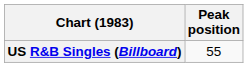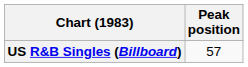 <table Class = "wikitable plainrowheaders" style="text-align:center">
 <tr>
 <th>Chart (1983)</th>
 <th>Peak<br>position</th>
 </tr>
 <tr>
 <th scope="row">US <a href='#'>R&B Singles</a> (<em><a href='#'>Billboard</a></em>)</th>
-<td>55</td>
+<td>57</td>
 </tr>
 </table>
